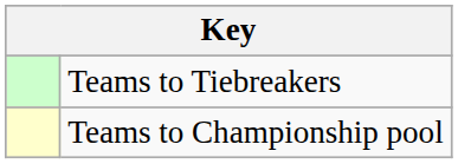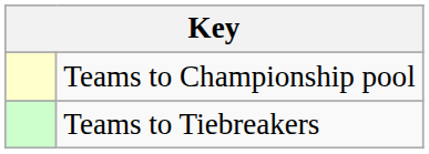 <table class="wikitable" style="text-align: center;">
 <tr>
 <th colspan=2>Key</th>
 </tr>
 <tr>
+<td style="background:#ffffcc; width:20px;"></td>
+<td align=left>Teams to Championship pool</td>
+</tr>
+<tr>
 <td style="background:#ccffcc; width:20px;"></td>
 <td align=left>Teams to Tiebreakers</td>
 </tr>
-<tr>
-<td style="background:#ffffcc; width:20px;"></td>
-<td align=left>Teams to Championship pool</td>
-</tr>
 </table>
